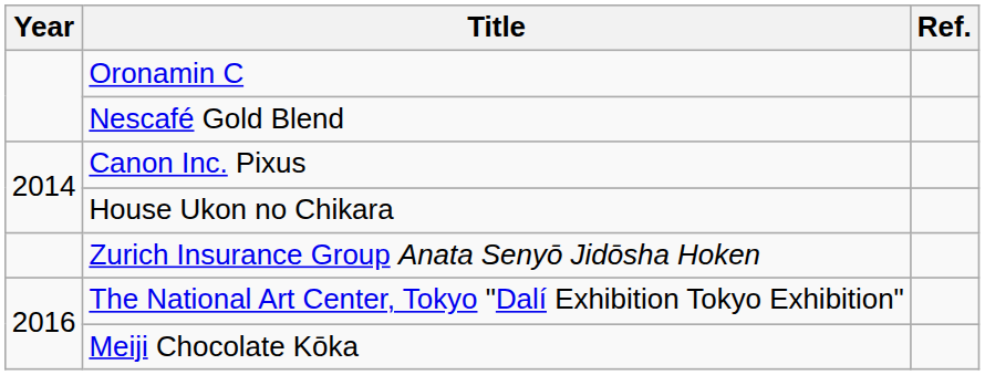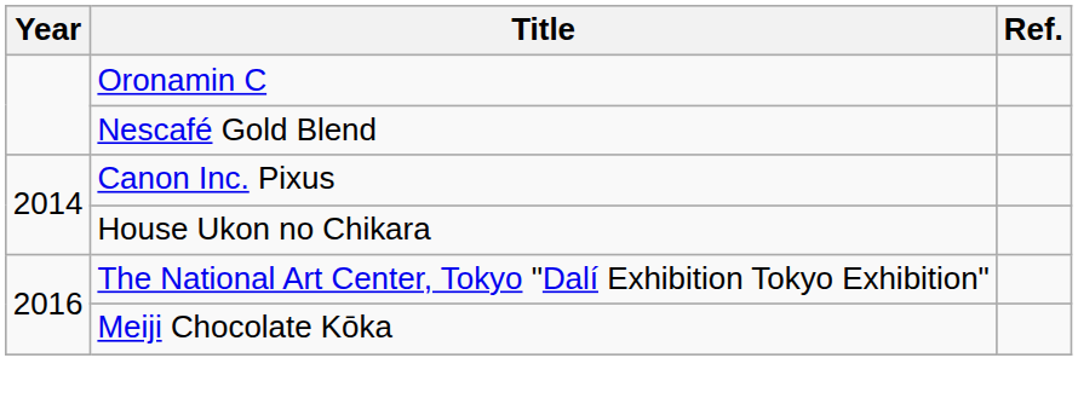 <table class="wikitable">
 <tr>
 <th>Year</th>
 <th>Title</th>
 <th>Ref.</th>
 </tr>
 <tr>
 <td rowspan="2"></td>
 <td><a href='#'>Oronamin C</a></td>
 <td></td>
 </tr>
 <tr>
 <td><a href='#'>Nescafé</a> Gold Blend</td>
 <td></td>
 </tr>
 <tr>
 <td rowspan="2">2014</td>
 <td><a href='#'>Canon Inc.</a> Pixus</td>
 <td></td>
 </tr>
 <tr>
 <td>House Ukon no Chikara</td>
 <td></td>
 </tr>
 <tr>
-<td></td>
-<td><a href='#'>Zurich Insurance Group</a> <em>Anata Senyō Jidōsha Hoken</em></td>
-<td></td>
-</tr>
-<tr>
 <td rowspan="2">2016</td>
 <td><a href='#'>The National Art Center, Tokyo</a> "<a href='#'>Dalí</a> Exhibition Tokyo Exhibition"</td>
 <td></td>
 </tr>
 <tr>
 <td><a href='#'>Meiji</a> Chocolate Kōka</td>
 <td></td>
 </tr>
 </table>
